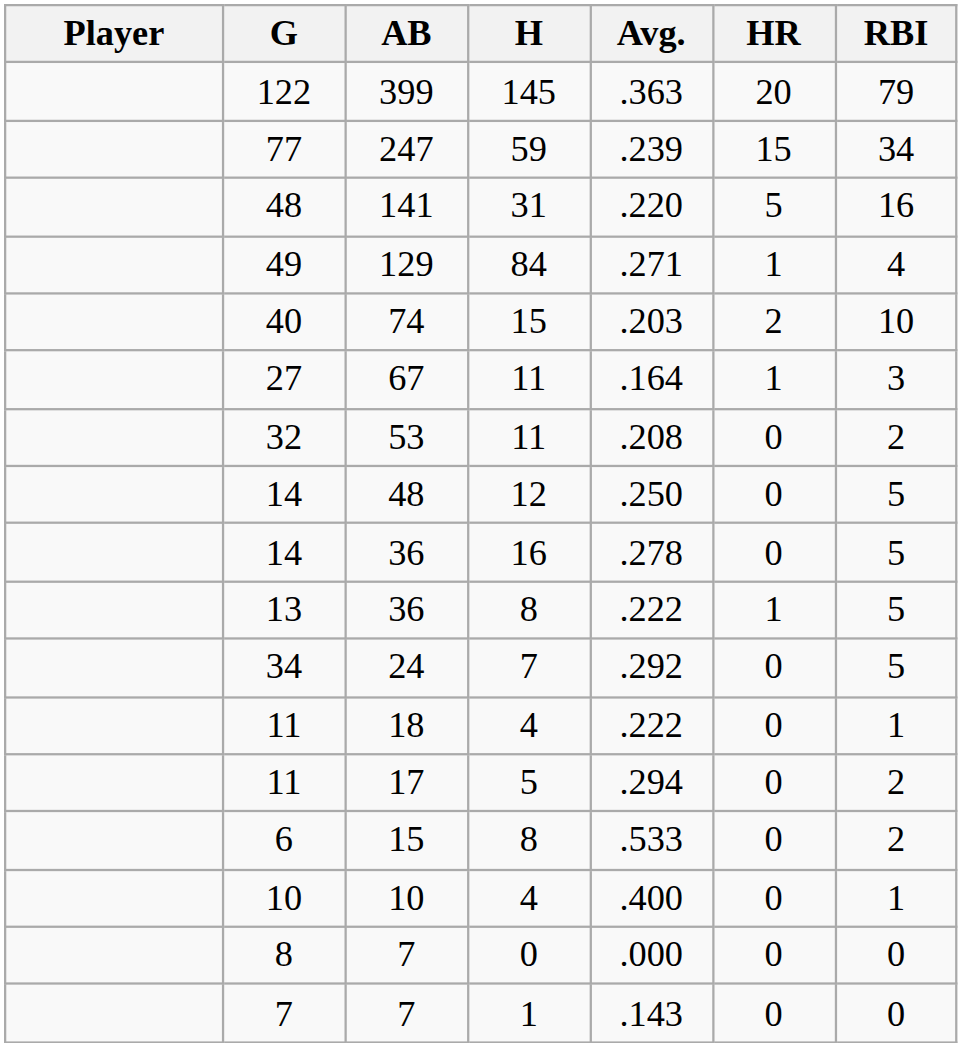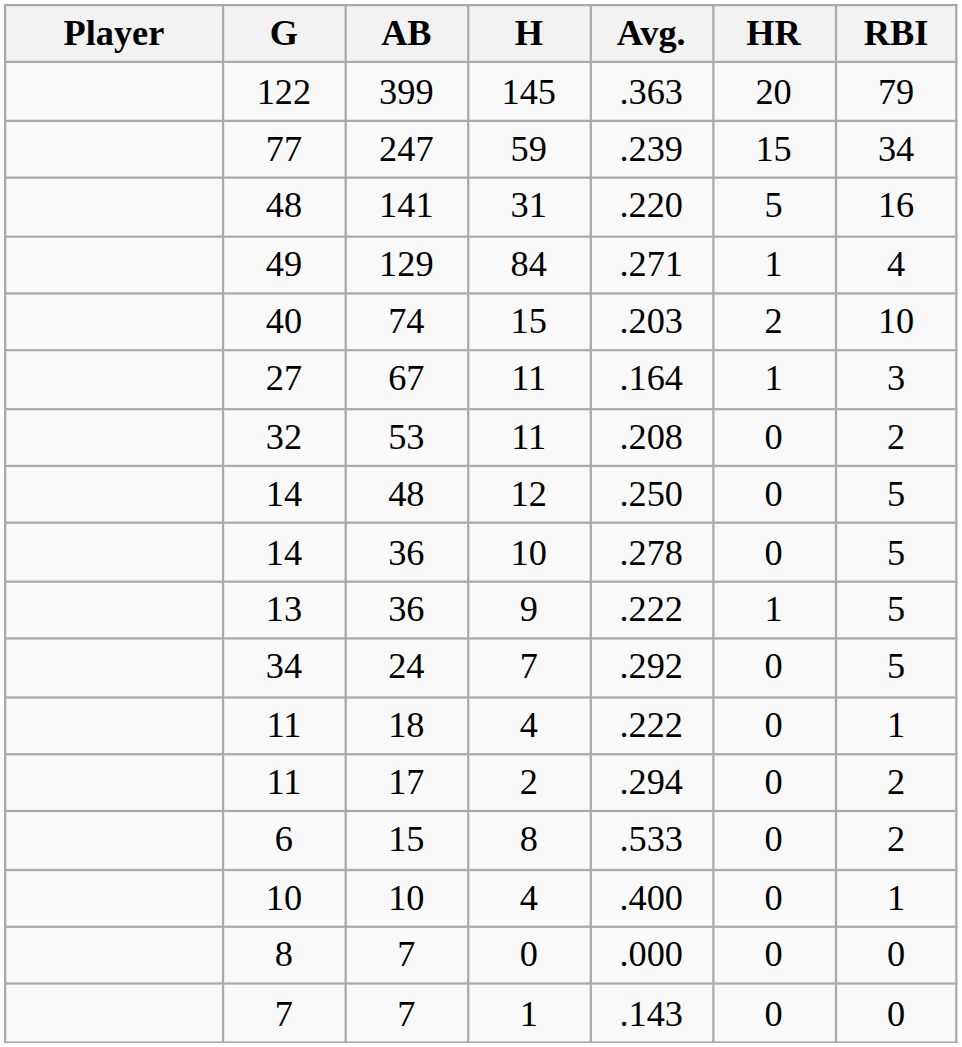 <table class="wikitable sortable">
 <tr>
 <th bgcolor="#DDDDFF" width="16%">Player</th>
 <th bgcolor="#DDDDFF" width="9%">G</th>
 <th bgcolor="#DDDDFF" width="9%">AB</th>
 <th bgcolor="#DDDDFF" width="9%">H</th>
 <th bgcolor="#DDDDFF" width="9%">Avg.</th>
 <th bgcolor="#DDDDFF" width="9%">HR</th>
 <th bgcolor="#DDDDFF" width="9%">RBI</th>
 </tr>
 <tr align="center">
 <td></td>
 <td>122</td>
 <td>399</td>
 <td>145</td>
 <td>.363</td>
 <td>20</td>
 <td>79</td>
 </tr>
 <tr align="center">
 <td></td>
 <td>77</td>
 <td>247</td>
 <td>59</td>
 <td>.239</td>
 <td>15</td>
 <td>34</td>
 </tr>
 <tr align="center">
 <td></td>
 <td>48</td>
 <td>141</td>
 <td>31</td>
 <td>.220</td>
 <td>5</td>
 <td>16</td>
 </tr>
 <tr align="center">
 <td></td>
 <td>49</td>
 <td>129</td>
 <td>84</td>
 <td>.271</td>
 <td>1</td>
 <td>4</td>
 </tr>
 <tr align="center">
 <td></td>
 <td>40</td>
 <td>74</td>
 <td>15</td>
 <td>.203</td>
 <td>2</td>
 <td>10</td>
 </tr>
 <tr align="center">
 <td></td>
 <td>27</td>
 <td>67</td>
 <td>11</td>
 <td>.164</td>
 <td>1</td>
 <td>3</td>
 </tr>
 <tr align="center">
 <td></td>
 <td>32</td>
 <td>53</td>
 <td>11</td>
 <td>.208</td>
 <td>0</td>
 <td>2</td>
 </tr>
 <tr align="center">
 <td></td>
 <td>14</td>
 <td>48</td>
 <td>12</td>
 <td>.250</td>
 <td>0</td>
 <td>5</td>
 </tr>
 <tr align="center">
 <td></td>
 <td>14</td>
 <td>36</td>
-<td>16</td>
+<td>10</td>
 <td>.278</td>
 <td>0</td>
 <td>5</td>
 </tr>
 <tr align="center">
 <td></td>
 <td>13</td>
 <td>36</td>
-<td>8</td>
+<td>9</td>
 <td>.222</td>
 <td>1</td>
 <td>5</td>
 </tr>
 <tr align="center">
 <td></td>
 <td>34</td>
 <td>24</td>
 <td>7</td>
 <td>.292</td>
 <td>0</td>
 <td>5</td>
 </tr>
 <tr align="center">
 <td></td>
 <td>11</td>
 <td>18</td>
 <td>4</td>
 <td>.222</td>
 <td>0</td>
 <td>1</td>
 </tr>
 <tr align="center">
 <td></td>
 <td>11</td>
 <td>17</td>
-<td>5</td>
+<td>2</td>
 <td>.294</td>
 <td>0</td>
 <td>2</td>
 </tr>
 <tr align="center">
 <td></td>
 <td>6</td>
 <td>15</td>
 <td>8</td>
 <td>.533</td>
 <td>0</td>
 <td>2</td>
 </tr>
 <tr align="center">
 <td></td>
 <td>10</td>
 <td>10</td>
 <td>4</td>
 <td>.400</td>
 <td>0</td>
 <td>1</td>
 </tr>
 <tr align="center">
 <td></td>
 <td>8</td>
 <td>7</td>
 <td>0</td>
 <td>.000</td>
 <td>0</td>
 <td>0</td>
 </tr>
 <tr align="center">
 <td></td>
 <td>7</td>
 <td>7</td>
 <td>1</td>
 <td>.143</td>
 <td>0</td>
 <td>0</td>
 </tr>
 </table>
